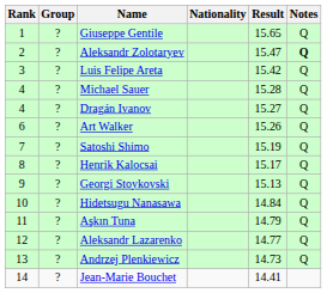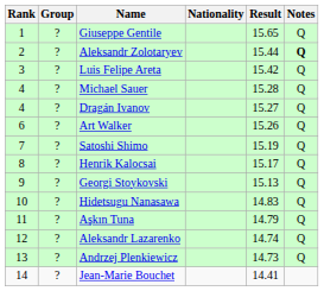 <table class="wikitable sortable" style="text-align:center">
 <tr>
 <th>Rank</th>
 <th>Group</th>
 <th>Name</th>
 <th>Nationality</th>
 <th>Result</th>
 <th>Notes</th>
 </tr>
 <tr bgcolor=ccffcc>
 <td>1</td>
 <td>?</td>
 <td align=left><a href='#'>Giuseppe Gentile</a></td>
 <td align=left></td>
 <td>15.65</td>
 <td>Q</td>
 </tr>
 <tr bgcolor=ccffcc>
 <td>2</td>
 <td>?</td>
 <td align=left><a href='#'>Aleksandr Zolotaryev</a></td>
 <td align=left></td>
-<td>15.47</td>
+<td>15.44</td>
 <td><strong>Q</strong></td>
 </tr>
 <tr bgcolor=ccffcc>
 <td>3</td>
 <td>?</td>
 <td align=left><a href='#'>Luis Felipe Areta</a></td>
 <td align=left></td>
 <td>15.42</td>
 <td>Q</td>
 </tr>
 <tr bgcolor=ccffcc>
 <td>4</td>
 <td>?</td>
 <td align=left><a href='#'>Michael Sauer</a></td>
 <td align=left></td>
 <td>15.28</td>
 <td>Q</td>
 </tr>
 <tr bgcolor=ccffcc>
 <td>4</td>
 <td>?</td>
 <td align=left><a href='#'>Dragán Ivanov</a></td>
 <td align=left></td>
 <td>15.27</td>
 <td>Q</td>
 </tr>
 <tr bgcolor=ccffcc>
 <td>6</td>
 <td>?</td>
 <td align=left><a href='#'>Art Walker</a></td>
 <td align=left></td>
 <td>15.26</td>
 <td>Q</td>
 </tr>
 <tr bgcolor=ccffcc>
 <td>7</td>
 <td>?</td>
 <td align=left><a href='#'>Satoshi Shimo</a></td>
 <td align=left></td>
 <td>15.19</td>
 <td>Q</td>
 </tr>
 <tr bgcolor=ccffcc>
 <td>8</td>
 <td>?</td>
 <td align=left><a href='#'>Henrik Kalocsai</a></td>
 <td align=left></td>
 <td>15.17</td>
 <td>Q</td>
 </tr>
 <tr bgcolor=ccffcc>
 <td>9</td>
 <td>?</td>
 <td align=left><a href='#'>Georgi Stoykovski</a></td>
 <td align=left></td>
 <td>15.13</td>
 <td>Q</td>
 </tr>
 <tr bgcolor=ccffcc>
 <td>10</td>
 <td>?</td>
 <td align=left><a href='#'>Hidetsugu Nanasawa</a></td>
 <td align=left></td>
-<td>14.84</td>
+<td>14.83</td>
 <td>Q</td>
 </tr>
 <tr bgcolor=ccffcc>
 <td>11</td>
 <td>?</td>
 <td align=left><a href='#'>Aşkın Tuna</a></td>
 <td align=left></td>
 <td>14.79</td>
 <td>Q</td>
 </tr>
 <tr bgcolor=ccffcc>
 <td>12</td>
 <td>?</td>
 <td align=left><a href='#'>Aleksandr Lazarenko</a></td>
 <td align=left></td>
-<td>14.77</td>
+<td>14.74</td>
 <td>Q</td>
 </tr>
 <tr bgcolor=ccffcc>
 <td>13</td>
 <td>?</td>
 <td align=left><a href='#'>Andrzej Plenkiewicz</a></td>
 <td align=left></td>
 <td>14.73</td>
 <td>Q</td>
 </tr>
 <tr>
 <td>14</td>
 <td>?</td>
 <td align=left><a href='#'>Jean-Marie Bouchet</a></td>
 <td align=left></td>
 <td>14.41</td>
 <td></td>
 </tr>
 </table>
